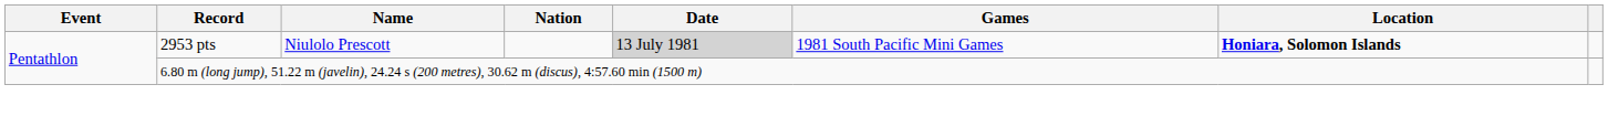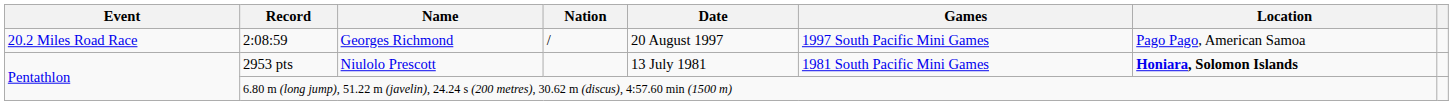 <table class="wikitable" style="font-size:95%; width: 95%;">
 <tr>
 <th>Event</th>
 <th>Record</th>
 <th>Name</th>
 <th>Nation</th>
 <th>Date</th>
 <th>Games</th>
 <th>Location</th>
 <th></th>
 </tr>
 <tr>
+<td><a href='#'>20.2 Miles Road Race</a></td>
+<td>2:08:59</td>
+<td><a href='#'>Georges Richmond</a></td>
+<td>/</td>
+<td>20 August 1997</td>
+<td><a href='#'>1997 South Pacific Mini Games</a></td>
+<td><a href='#'>Pago Pago</a>, American Samoa</td>
+<td></td>
+</tr>
+<tr>
 <td rowspan=2><a href='#'>Pentathlon</a></td>
 <td>2953 pts</td>
 <td><a href='#'>Niulolo Prescott</a></td>
 <td></td>
-<td style="background: lightgrey;">13 July 1981</td>
+<td>13 July 1981</td>
 <td><a href='#'>1981 South Pacific Mini Games</a></td>
 <td><strong><a href='#'>Honiara</a>, Solomon Islands</strong></td>
 <td></td>
 </tr>
 <tr>
 <td colspan=6><small>6.80 m <em>(long jump)</em>, 51.22 m <em>(javelin)</em>, 24.24 s <em>(200 metres)</em>, 30.62 m <em>(discus)</em>, 4:57.60 min <em>(1500 m)</em></small></td>
 </tr>
 </table>
